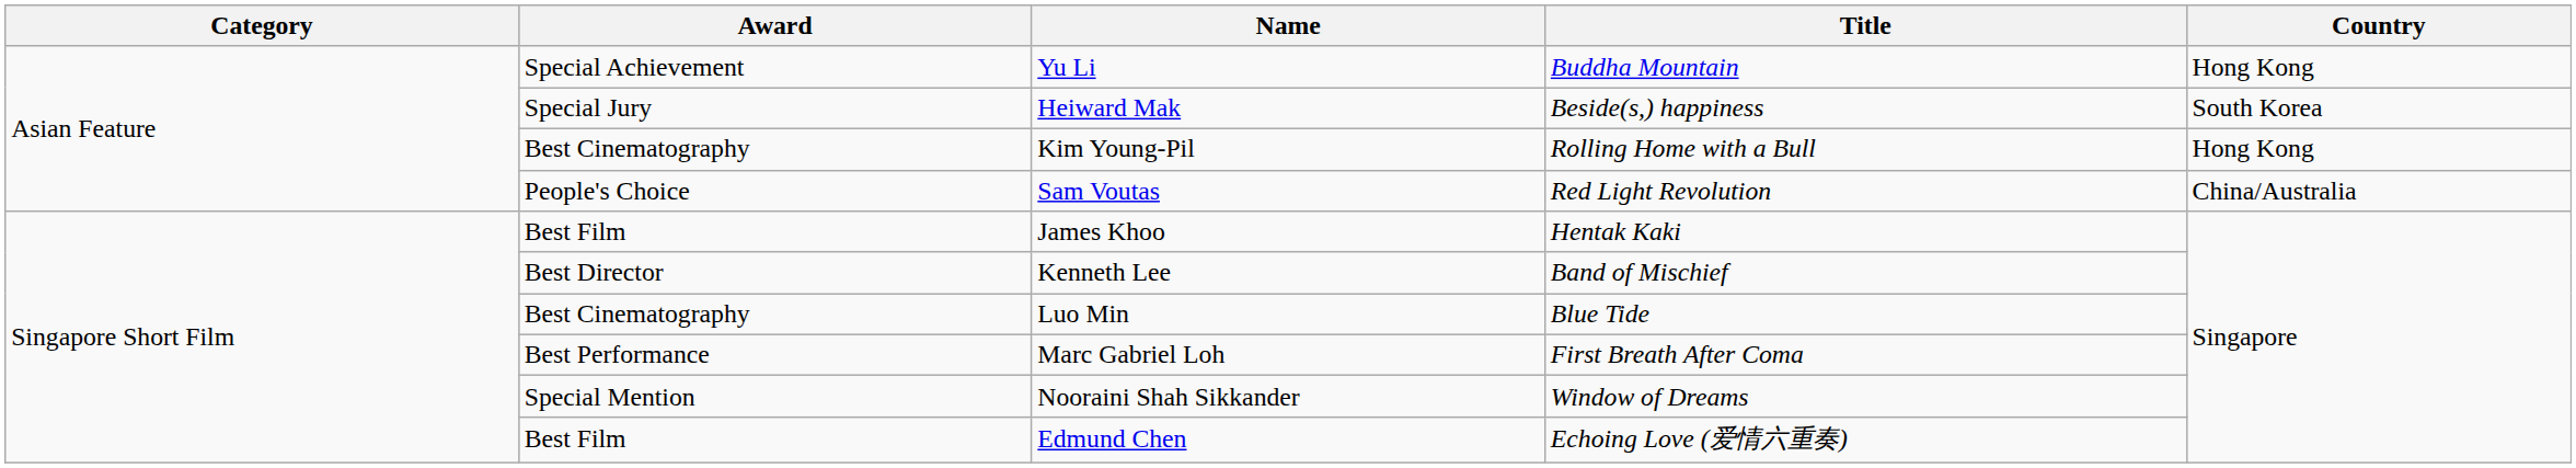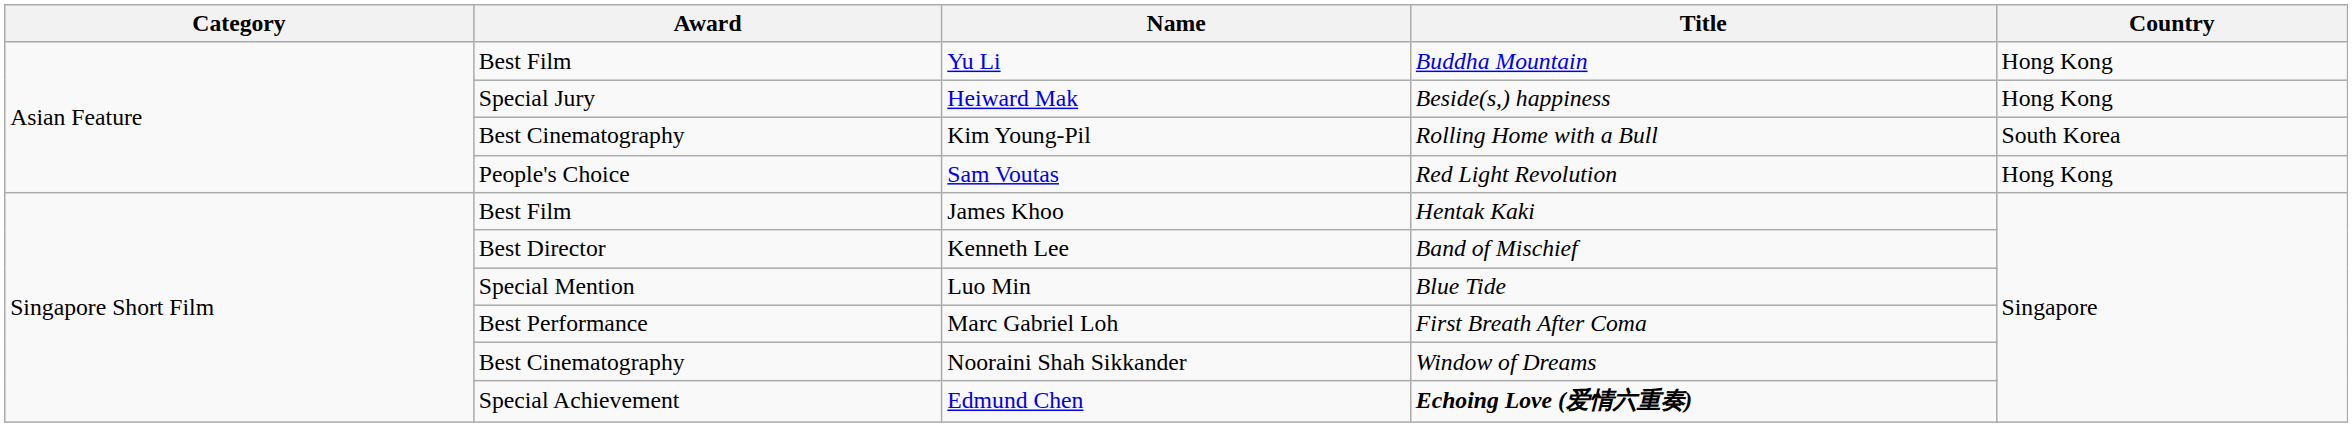 <table class="wikitable" width="100%">
 <tr>
 <th width="20%" scope="col">Category</th>
 <th width="20%" scope="col">Award</th>
 <th width="20%" scope="col">Name</th>
 <th width="25%" scope="col">Title</th>
 <th width="15%" scope="col">Country</th>
 </tr>
 <tr>
 <td rowspan="4">Asian Feature</td>
-<td>Special Achievement</td>
+<td>Best Film</td>
 <td><a href='#'>Yu Li</a></td>
 <td><em><a href='#'>Buddha Mountain</a></em></td>
 <td>Hong Kong</td>
 </tr>
 <tr>
 <td>Special Jury</td>
 <td><a href='#'>Heiward Mak</a></td>
 <td><em>Beside(s,) happiness</em></td>
-<td>South Korea</td>
+<td>Hong Kong</td>
 </tr>
 <tr>
 <td>Best Cinematography</td>
 <td>Kim Young-Pil</td>
 <td><em>Rolling Home with a Bull</em></td>
-<td>Hong Kong</td>
+<td>South Korea</td>
 </tr>
 <tr>
 <td>People's Choice</td>
 <td><a href='#'>Sam Voutas</a></td>
 <td><em>Red Light Revolution</em></td>
-<td>China/Australia</td>
+<td>Hong Kong</td>
 </tr>
 <tr>
 <td rowspan="6">Singapore Short Film</td>
 <td>Best Film</td>
 <td>James Khoo</td>
 <td><em>Hentak Kaki</em></td>
 <td rowspan="6">Singapore</td>
 </tr>
 <tr>
 <td>Best Director</td>
 <td>Kenneth Lee</td>
 <td><em>Band of Mischief</em></td>
 </tr>
 <tr>
-<td>Best Cinematography</td>
+<td>Special Mention</td>
 <td>Luo Min</td>
 <td><em>Blue Tide</em></td>
 </tr>
 <tr>
 <td>Best Performance</td>
 <td>Marc Gabriel Loh</td>
 <td><em>First Breath After Coma</em></td>
 </tr>
 <tr>
-<td>Special Mention</td>
+<td>Best Cinematography</td>
 <td>Nooraini Shah Sikkander</td>
 <td><em>Window of Dreams</em></td>
 </tr>
 <tr>
-<td>Best Film</td>
+<td>Special Achievement</td>
 <td><a href='#'>Edmund Chen</a></td>
-<td><em>Echoing Love (爱情六重奏)</em></td>
+<td><strong><em>Echoing Love (爱情六重奏)</em></strong></td>
 </tr>
 </table>
